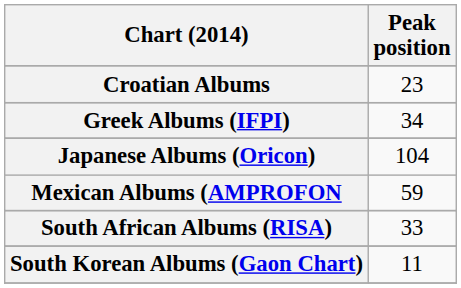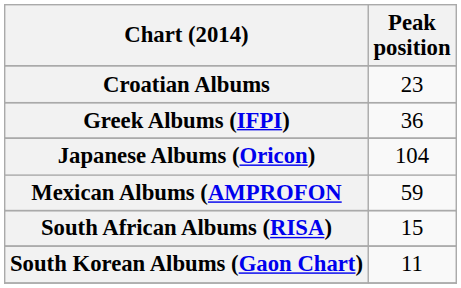 <table class="wikitable sortable plainrowheaders" style="text-align:center;">
 <tr>
 <th scope="col">Chart (2014)</th>
 <th scope="col">Peak<br>position</th>
 </tr>
 <tr>
 </tr>
 <tr>
 </tr>
 <tr>
 </tr>
 <tr>
 </tr>
 <tr>
 </tr>
 <tr>
 <th scope="row">Croatian Albums</th>
 <td>23</td>
 </tr>
 <tr>
 </tr>
 <tr>
 </tr>
 <tr>
 </tr>
 <tr>
 </tr>
 <tr>
 </tr>
 <tr>
 <th scope="row">Greek Albums (<a href='#'>IFPI</a>)</th>
-<td>34</td>
+<td>36</td>
 </tr>
 <tr>
 </tr>
 <tr>
 </tr>
 <tr>
 </tr>
 <tr>
 <th scope="row">Japanese Albums (<a href='#'>Oricon</a>)</th>
 <td>104</td>
 </tr>
 <tr>
 <th scope="row">Mexican Albums (<a href='#'>AMPROFON</a></th>
 <td>59</td>
 </tr>
 <tr>
 </tr>
 <tr>
 </tr>
 <tr>
 </tr>
 <tr>
 <th scope="row">South African Albums (<a href='#'>RISA</a>)</th>
-<td style="text-align:center;">33</td>
+<td style="text-align:center;">15</td>
 </tr>
 <tr>
 </tr>
 <tr>
 </tr>
 <tr>
 <th scope="row">South Korean Albums (<a href='#'>Gaon Chart</a>)</th>
 <td>11</td>
 </tr>
 <tr>
 </tr>
 <tr>
 </tr>
 <tr>
 </tr>
 </table>
